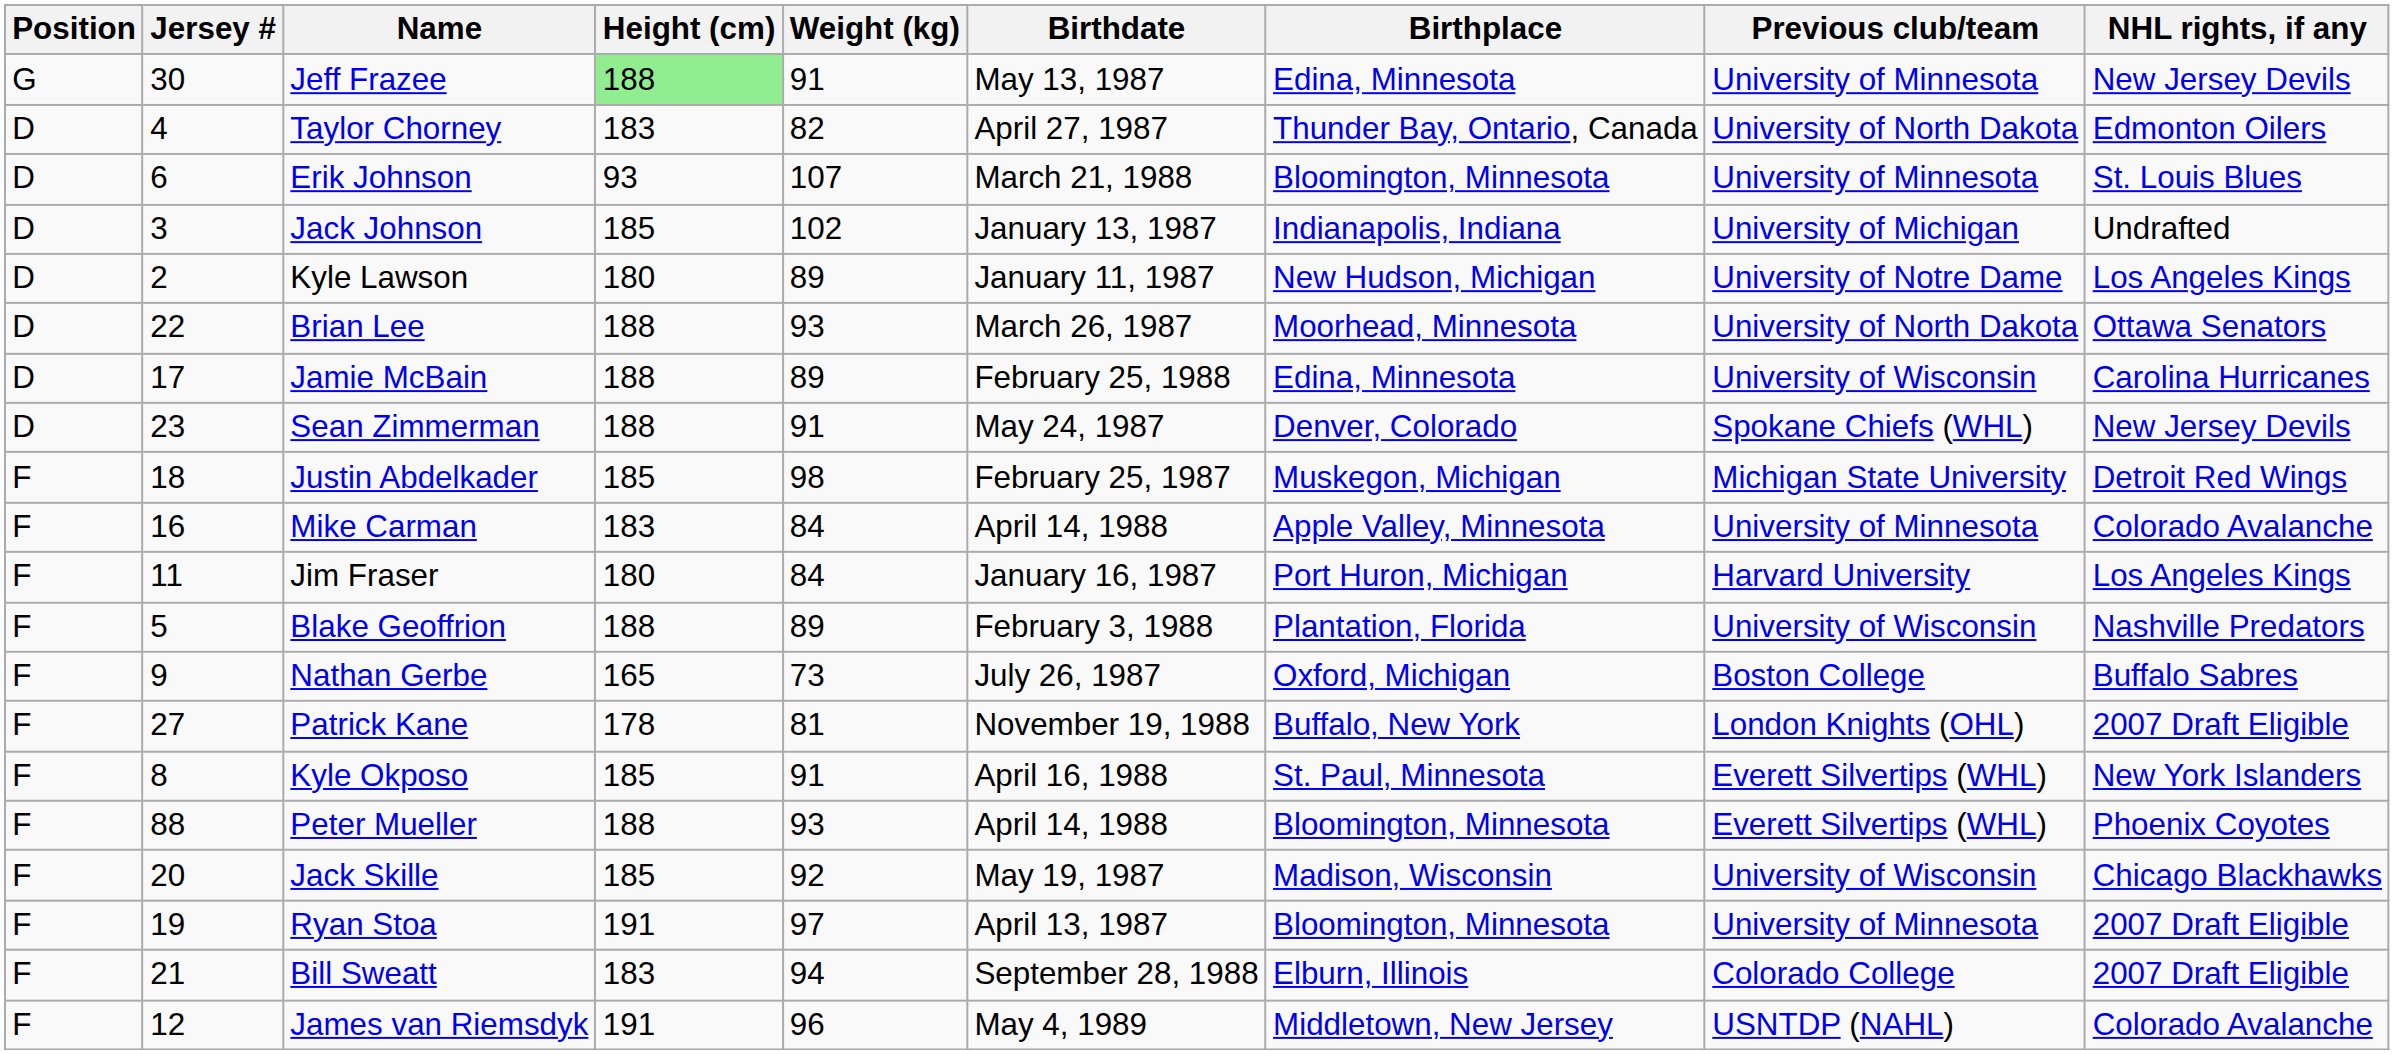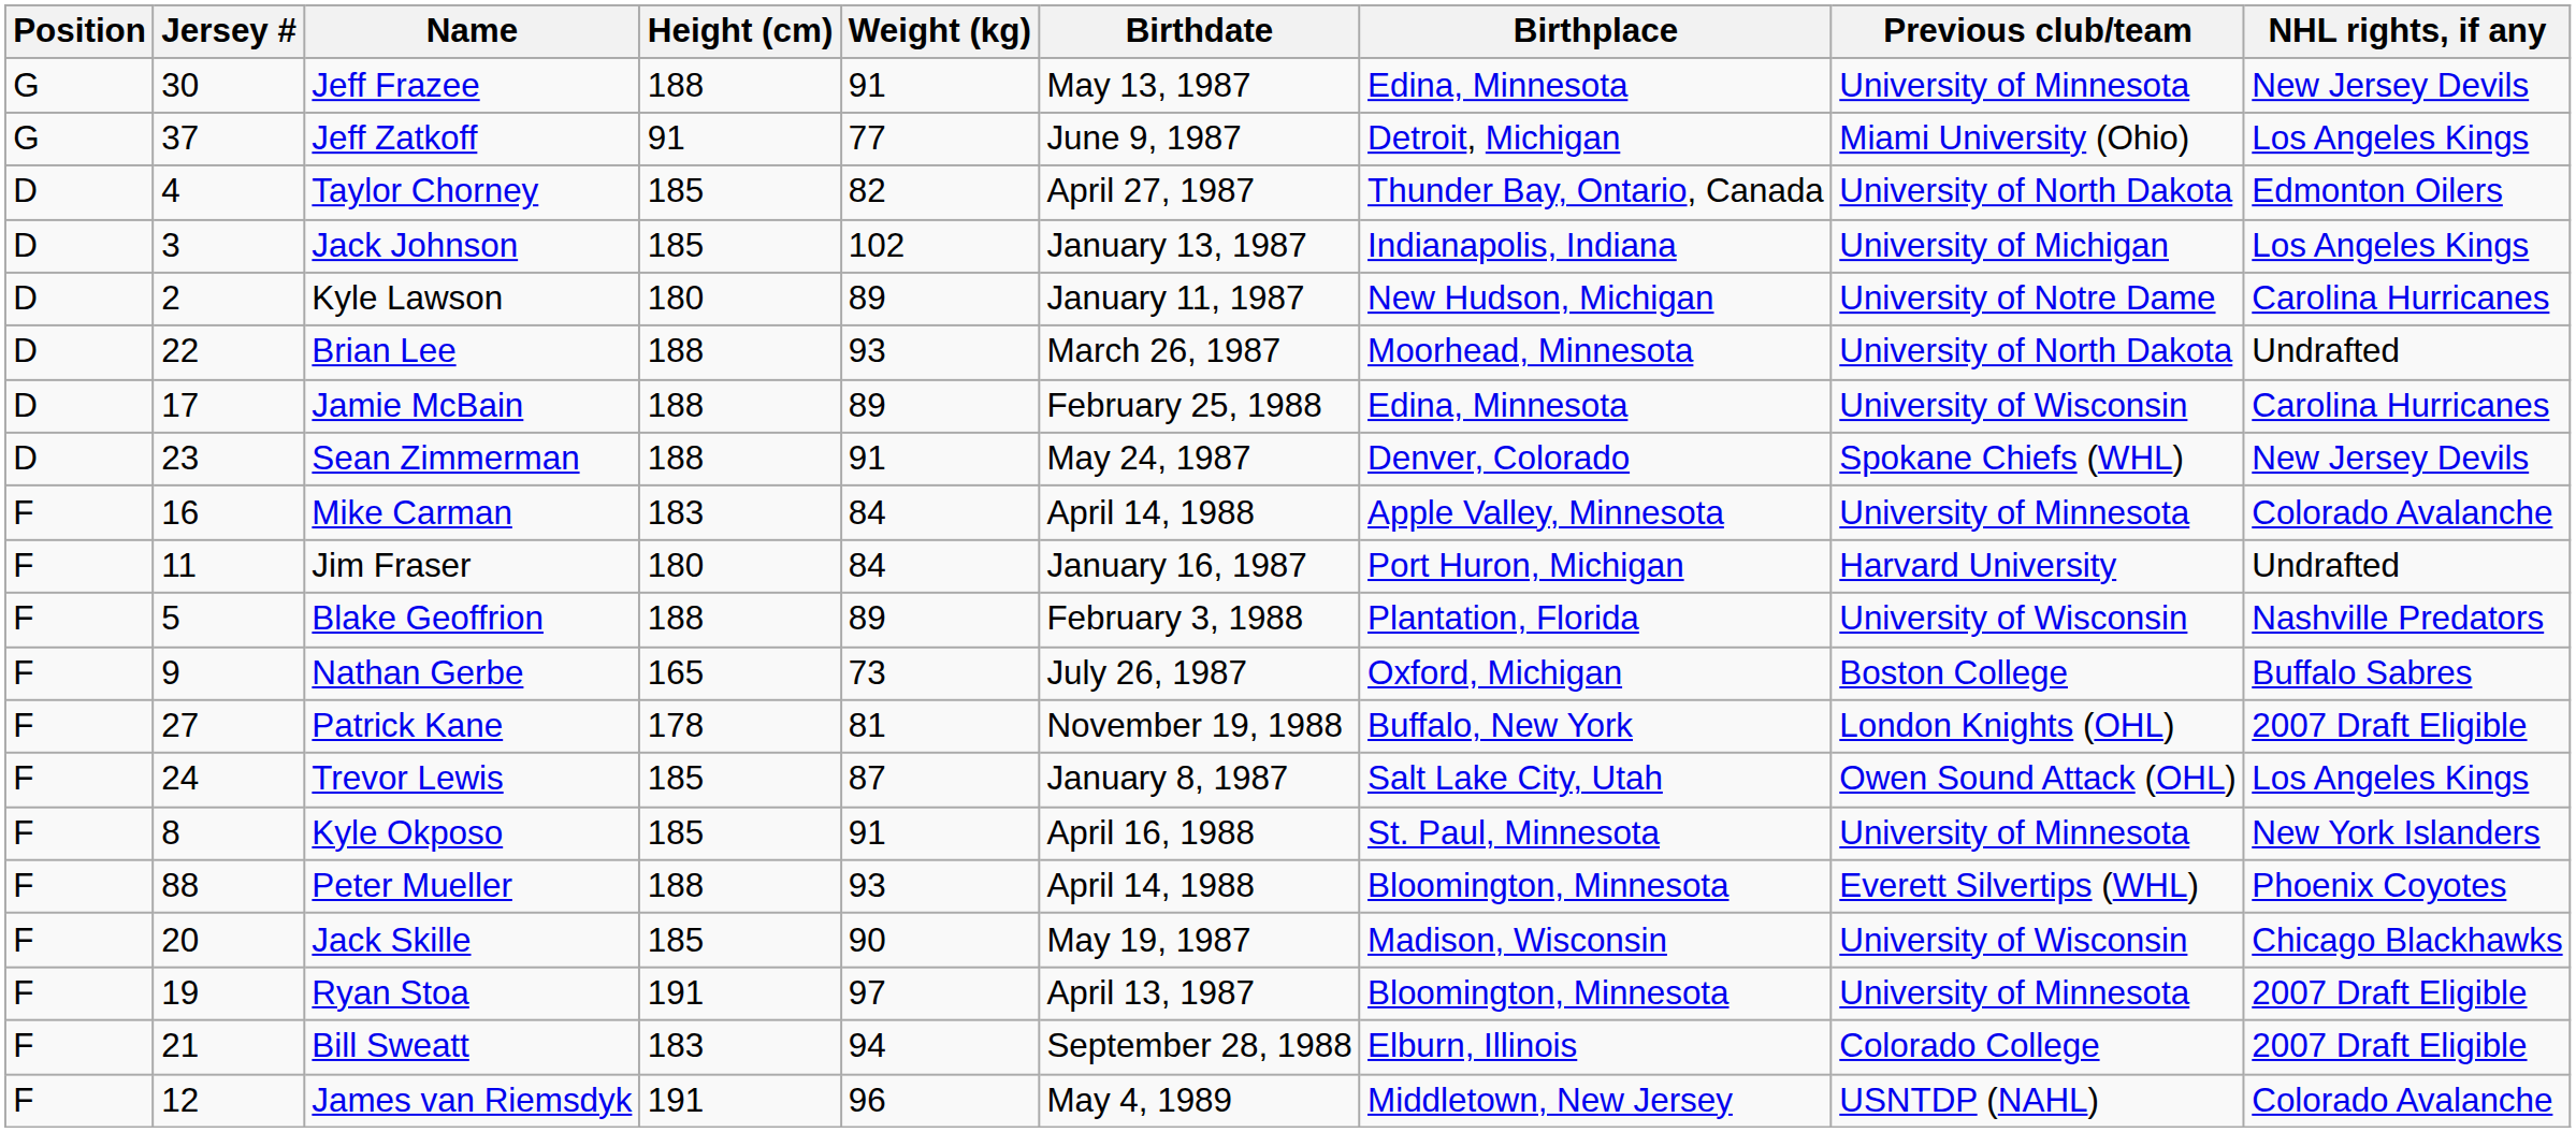 <table class="wikitable sortable">
 <tr>
 <th>Position</th>
 <th>Jersey #</th>
 <th>Name</th>
 <th>Height (cm)</th>
 <th>Weight (kg)</th>
 <th>Birthdate</th>
 <th>Birthplace</th>
 <th>Previous club/team</th>
 <th>NHL rights, if any</th>
 </tr>
 <tr>
 <td>G</td>
 <td>30</td>
 <td><a href='#'>Jeff Frazee</a></td>
-<td style="background: lightgreen;">188</td>
+<td>188</td>
 <td>91</td>
 <td>May 13, 1987</td>
 <td><a href='#'>Edina, Minnesota</a></td>
 <td><a href='#'>University of Minnesota</a></td>
 <td><a href='#'>New Jersey Devils</a></td>
 </tr>
 <tr>
+<td>G</td>
+<td>37</td>
+<td><a href='#'>Jeff Zatkoff</a></td>
+<td>91</td>
+<td>77</td>
+<td>June 9, 1987</td>
+<td><a href='#'>Detroit</a>, <a href='#'>Michigan</a></td>
+<td><a href='#'>Miami University</a> (Ohio)</td>
+<td><a href='#'>Los Angeles Kings</a></td>
+</tr>
+<tr>
 <td>D</td>
 <td>4</td>
 <td><a href='#'>Taylor Chorney</a></td>
-<td>183</td>
+<td>185</td>
 <td>82</td>
 <td>April 27, 1987</td>
 <td><a href='#'>Thunder Bay, Ontario</a>, Canada</td>
 <td><a href='#'>University of North Dakota</a></td>
 <td><a href='#'>Edmonton Oilers</a></td>
-</tr>
-<tr>
-<td>D</td>
-<td>6</td>
-<td><a href='#'>Erik Johnson</a></td>
-<td>93</td>
-<td>107</td>
-<td>March 21, 1988</td>
-<td><a href='#'>Bloomington, Minnesota</a></td>
-<td><a href='#'>University of Minnesota</a></td>
-<td><a href='#'>St. Louis Blues</a></td>
 </tr>
 <tr>
 <td>D</td>
 <td>3</td>
 <td><a href='#'>Jack Johnson</a></td>
 <td>185</td>
 <td>102</td>
 <td>January 13, 1987</td>
 <td><a href='#'>Indianapolis, Indiana</a></td>
 <td><a href='#'>University of Michigan</a></td>
-<td>Undrafted</td>
+<td><a href='#'>Los Angeles Kings</a></td>
 </tr>
 <tr>
 <td>D</td>
 <td>2</td>
 <td>Kyle Lawson</td>
 <td>180</td>
 <td>89</td>
 <td>January 11, 1987</td>
 <td><a href='#'>New Hudson, Michigan</a></td>
 <td><a href='#'>University of Notre Dame</a></td>
-<td><a href='#'>Los Angeles Kings</a></td>
+<td><a href='#'>Carolina Hurricanes</a></td>
 </tr>
 <tr>
 <td>D</td>
 <td>22</td>
 <td><a href='#'>Brian Lee</a></td>
 <td>188</td>
 <td>93</td>
 <td>March 26, 1987</td>
 <td><a href='#'>Moorhead, Minnesota</a></td>
 <td><a href='#'>University of North Dakota</a></td>
-<td><a href='#'>Ottawa Senators</a></td>
+<td>Undrafted</td>
 </tr>
 <tr>
 <td>D</td>
 <td>17</td>
 <td><a href='#'>Jamie McBain</a></td>
 <td>188</td>
 <td>89</td>
 <td>February 25, 1988</td>
 <td><a href='#'>Edina, Minnesota</a></td>
 <td><a href='#'>University of Wisconsin</a></td>
 <td><a href='#'>Carolina Hurricanes</a></td>
 </tr>
 <tr>
 <td>D</td>
 <td>23</td>
 <td><a href='#'>Sean Zimmerman</a></td>
 <td>188</td>
 <td>91</td>
 <td>May 24, 1987</td>
 <td><a href='#'>Denver, Colorado</a></td>
 <td><a href='#'>Spokane Chiefs</a> (<a href='#'>WHL</a>)</td>
 <td><a href='#'>New Jersey Devils</a></td>
 </tr>
 <tr>
 <td>F</td>
-<td>18</td>
-<td><a href='#'>Justin Abdelkader</a></td>
-<td>185</td>
-<td>98</td>
-<td>February 25, 1987</td>
-<td><a href='#'>Muskegon, Michigan</a></td>
-<td><a href='#'>Michigan State University</a></td>
-<td><a href='#'>Detroit Red Wings</a></td>
-</tr>
-<tr>
-<td>F</td>
 <td>16</td>
 <td><a href='#'>Mike Carman</a></td>
 <td>183</td>
 <td>84</td>
 <td>April 14, 1988</td>
 <td><a href='#'>Apple Valley, Minnesota</a></td>
 <td><a href='#'>University of Minnesota</a></td>
 <td><a href='#'>Colorado Avalanche</a></td>
 </tr>
 <tr>
 <td>F</td>
 <td>11</td>
 <td>Jim Fraser</td>
 <td>180</td>
 <td>84</td>
 <td>January 16, 1987</td>
 <td><a href='#'>Port Huron, Michigan</a></td>
 <td><a href='#'>Harvard University</a></td>
-<td><a href='#'>Los Angeles Kings</a></td>
+<td>Undrafted</td>
 </tr>
 <tr>
 <td>F</td>
 <td>5</td>
 <td><a href='#'>Blake Geoffrion</a></td>
 <td>188</td>
 <td>89</td>
 <td>February 3, 1988</td>
 <td><a href='#'>Plantation, Florida</a></td>
 <td><a href='#'>University of Wisconsin</a></td>
 <td><a href='#'>Nashville Predators</a></td>
 </tr>
 <tr>
 <td>F</td>
 <td>9</td>
 <td><a href='#'>Nathan Gerbe</a></td>
 <td>165</td>
 <td>73</td>
 <td>July 26, 1987</td>
 <td><a href='#'>Oxford, Michigan</a></td>
 <td><a href='#'>Boston College</a></td>
 <td><a href='#'>Buffalo Sabres</a></td>
 </tr>
 <tr>
 <td>F</td>
 <td>27</td>
 <td><a href='#'>Patrick Kane</a></td>
 <td>178</td>
 <td>81</td>
 <td>November 19, 1988</td>
 <td><a href='#'>Buffalo, New York</a></td>
 <td><a href='#'>London Knights</a> (<a href='#'>OHL</a>)</td>
 <td><a href='#'>2007 Draft Eligible</a></td>
 </tr>
 <tr>
 <td>F</td>
+<td>24</td>
+<td><a href='#'>Trevor Lewis</a></td>
+<td>185</td>
+<td>87</td>
+<td>January 8, 1987</td>
+<td><a href='#'>Salt Lake City, Utah</a></td>
+<td><a href='#'>Owen Sound Attack</a> (<a href='#'>OHL</a>)</td>
+<td><a href='#'>Los Angeles Kings</a></td>
+</tr>
+<tr>
+<td>F</td>
 <td>8</td>
 <td><a href='#'>Kyle Okposo</a></td>
 <td>185</td>
 <td>91</td>
 <td>April 16, 1988</td>
 <td><a href='#'>St. Paul, Minnesota</a></td>
-<td><a href='#'>Everett Silvertips</a> (<a href='#'>WHL</a>)</td>
+<td><a href='#'>University of Minnesota</a></td>
 <td><a href='#'>New York Islanders</a></td>
 </tr>
 <tr>
 <td>F</td>
 <td>88</td>
 <td><a href='#'>Peter Mueller</a></td>
 <td>188</td>
 <td>93</td>
 <td>April 14, 1988</td>
 <td><a href='#'>Bloomington, Minnesota</a></td>
 <td><a href='#'>Everett Silvertips</a> (<a href='#'>WHL</a>)</td>
 <td><a href='#'>Phoenix Coyotes</a></td>
 </tr>
 <tr>
 <td>F</td>
 <td>20</td>
 <td><a href='#'>Jack Skille</a></td>
 <td>185</td>
-<td>92</td>
+<td>90</td>
 <td>May 19, 1987</td>
 <td><a href='#'>Madison, Wisconsin</a></td>
 <td><a href='#'>University of Wisconsin</a></td>
 <td><a href='#'>Chicago Blackhawks</a></td>
 </tr>
 <tr>
 <td>F</td>
 <td>19</td>
 <td><a href='#'>Ryan Stoa</a></td>
 <td>191</td>
 <td>97</td>
 <td>April 13, 1987</td>
 <td><a href='#'>Bloomington, Minnesota</a></td>
 <td><a href='#'>University of Minnesota</a></td>
 <td><a href='#'>2007 Draft Eligible</a></td>
 </tr>
 <tr>
 <td>F</td>
 <td>21</td>
 <td><a href='#'>Bill Sweatt</a></td>
 <td>183</td>
 <td>94</td>
 <td>September 28, 1988</td>
 <td><a href='#'>Elburn, Illinois</a></td>
 <td><a href='#'>Colorado College</a></td>
 <td><a href='#'>2007 Draft Eligible</a></td>
 </tr>
 <tr>
 <td>F</td>
 <td>12</td>
 <td><a href='#'>James van Riemsdyk</a></td>
 <td>191</td>
 <td>96</td>
 <td>May 4, 1989</td>
 <td><a href='#'>Middletown, New Jersey</a></td>
 <td><a href='#'>USNTDP</a> (<a href='#'>NAHL</a>)</td>
 <td><a href='#'>Colorado Avalanche</a></td>
 </tr>
 <tr>
 </tr>
 </table>
